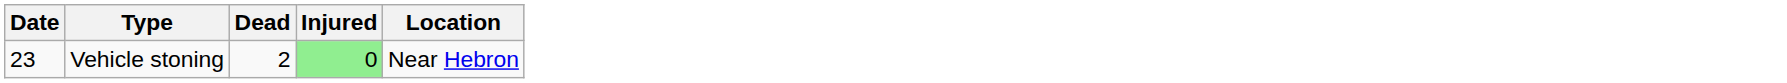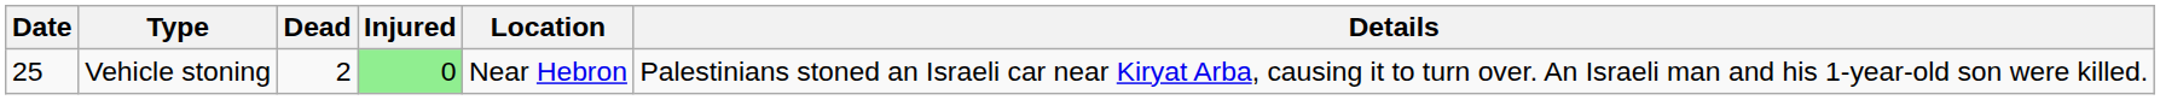 <table class="wikitable sortable">
 <tr>
 <th>Date</th>
 <th>Type</th>
 <th>Dead</th>
 <th>Injured</th>
 <th>Location</th>
+<th class="unsortable">Details</th>
 </tr>
 <tr>
-<td>23</td>
+<td>25</td>
 <td>Vehicle stoning</td>
 <td align="right">2</td>
 <td align="right" style="background: lightgreen;">0</td>
 <td> Near <a href='#'>Hebron</a></td>
+<td>Palestinians stoned an Israeli car near <a href='#'>Kiryat Arba</a>, causing it to turn over. An Israeli man and his 1-year-old son were killed.</td>
 </tr>
 </table>
